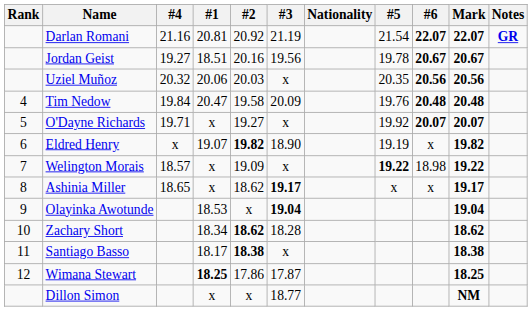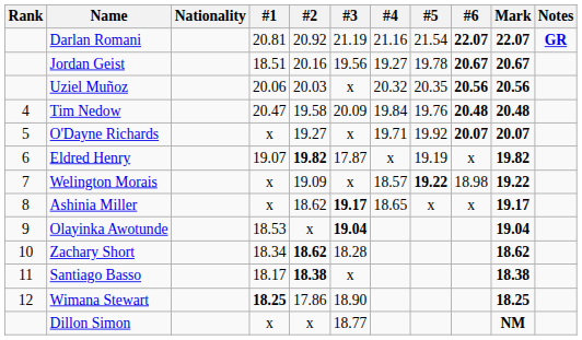 <table class="wikitable sortable" style="text-align:center">
 <tr>
 <th>Rank</th>
 <th>Name</th>
-<th>#4</th>
+<th>Nationality</th>
 <th>#1</th>
 <th>#2</th>
 <th>#3</th>
-<th>Nationality</th>
+<th>#4</th>
 <th>#5</th>
 <th>#6</th>
 <th>Mark</th>
 <th>Notes</th>
 </tr>
 <tr>
 <td></td>
 <td align=left><a href='#'>Darlan Romani</a></td>
-<td>21.16</td>
+<td align=left></td>
 <td>20.81</td>
 <td>20.92</td>
 <td>21.19</td>
-<td align=left></td>
+<td>21.16</td>
 <td>21.54</td>
 <td><strong>22.07</strong></td>
 <td><strong>22.07</strong></td>
 <td><strong><a href='#'>GR</a></strong></td>
 </tr>
 <tr>
 <td></td>
 <td align=left><a href='#'>Jordan Geist</a></td>
-<td>19.27</td>
+<td align=left></td>
 <td>18.51</td>
 <td>20.16</td>
 <td>19.56</td>
-<td align=left></td>
+<td>19.27</td>
 <td>19.78</td>
 <td><strong>20.67</strong></td>
 <td><strong>20.67</strong></td>
 <td></td>
 </tr>
 <tr>
 <td></td>
 <td align=left><a href='#'>Uziel Muñoz</a></td>
-<td>20.32</td>
+<td align=left></td>
 <td>20.06</td>
 <td>20.03</td>
 <td>x</td>
-<td align=left></td>
+<td>20.32</td>
 <td>20.35</td>
 <td><strong>20.56</strong></td>
 <td><strong>20.56</strong></td>
 <td></td>
 </tr>
 <tr>
 <td>4</td>
 <td align=left><a href='#'>Tim Nedow</a></td>
-<td>19.84</td>
+<td align=left></td>
 <td>20.47</td>
 <td>19.58</td>
 <td>20.09</td>
-<td align=left></td>
+<td>19.84</td>
 <td>19.76</td>
 <td><strong>20.48</strong></td>
 <td><strong>20.48</strong></td>
 <td></td>
 </tr>
 <tr>
 <td>5</td>
 <td align=left><a href='#'>O'Dayne Richards</a></td>
-<td>19.71</td>
+<td align=left></td>
 <td>x</td>
 <td>19.27</td>
 <td>x</td>
-<td align=left></td>
+<td>19.71</td>
 <td>19.92</td>
 <td><strong>20.07</strong></td>
 <td><strong>20.07</strong></td>
 <td></td>
 </tr>
 <tr>
 <td>6</td>
 <td align=left><a href='#'>Eldred Henry</a></td>
-<td>x</td>
+<td align=left></td>
 <td>19.07</td>
 <td><strong>19.82</strong></td>
-<td>18.90</td>
-<td align=left></td>
+<td>17.87</td>
+<td>x</td>
 <td>19.19</td>
 <td>x</td>
 <td><strong>19.82</strong></td>
 <td></td>
 </tr>
 <tr>
 <td>7</td>
 <td align=left><a href='#'>Welington Morais</a></td>
-<td>18.57</td>
+<td align=left></td>
 <td>x</td>
 <td>19.09</td>
 <td>x</td>
-<td align=left></td>
+<td>18.57</td>
 <td><strong>19.22</strong></td>
 <td>18.98</td>
 <td><strong>19.22</strong></td>
 <td></td>
 </tr>
 <tr>
 <td>8</td>
 <td align=left><a href='#'>Ashinia Miller</a></td>
-<td>18.65</td>
+<td align=left></td>
 <td>x</td>
 <td>18.62</td>
 <td><strong>19.17</strong></td>
-<td align=left></td>
+<td>18.65</td>
 <td>x</td>
 <td>x</td>
 <td><strong>19.17</strong></td>
 <td></td>
 </tr>
 <tr>
 <td>9</td>
 <td align=left><a href='#'>Olayinka Awotunde</a></td>
-<td></td>
+<td align=left></td>
 <td>18.53</td>
 <td>x</td>
 <td><strong>19.04</strong></td>
-<td align=left></td>
+<td></td>
 <td></td>
 <td></td>
 <td><strong>19.04</strong></td>
 <td></td>
 </tr>
 <tr>
 <td>10</td>
 <td align=left><a href='#'>Zachary Short</a></td>
-<td></td>
+<td align=left></td>
 <td>18.34</td>
 <td><strong>18.62</strong></td>
 <td>18.28</td>
-<td align=left></td>
+<td></td>
 <td></td>
 <td></td>
 <td><strong>18.62</strong></td>
 <td></td>
 </tr>
 <tr>
 <td>11</td>
 <td align=left><a href='#'>Santiago Basso</a></td>
-<td></td>
+<td align=left></td>
 <td>18.17</td>
 <td><strong>18.38</strong></td>
 <td>x</td>
-<td align=left></td>
+<td></td>
 <td></td>
 <td></td>
 <td><strong>18.38</strong></td>
 <td></td>
 </tr>
 <tr>
 <td>12</td>
 <td align=left><a href='#'>Wimana Stewart</a></td>
-<td></td>
+<td align=left></td>
 <td><strong>18.25</strong></td>
 <td>17.86</td>
-<td>17.87</td>
-<td align=left></td>
+<td>18.90</td>
+<td></td>
 <td></td>
 <td></td>
 <td><strong>18.25</strong></td>
 <td></td>
 </tr>
 <tr>
 <td></td>
 <td align=left><a href='#'>Dillon Simon</a></td>
-<td></td>
+<td align=left></td>
 <td>x</td>
 <td>x</td>
 <td>18.77</td>
-<td align=left></td>
+<td></td>
 <td></td>
 <td></td>
 <td><strong>NM</strong></td>
 <td></td>
 </tr>
 </table>
